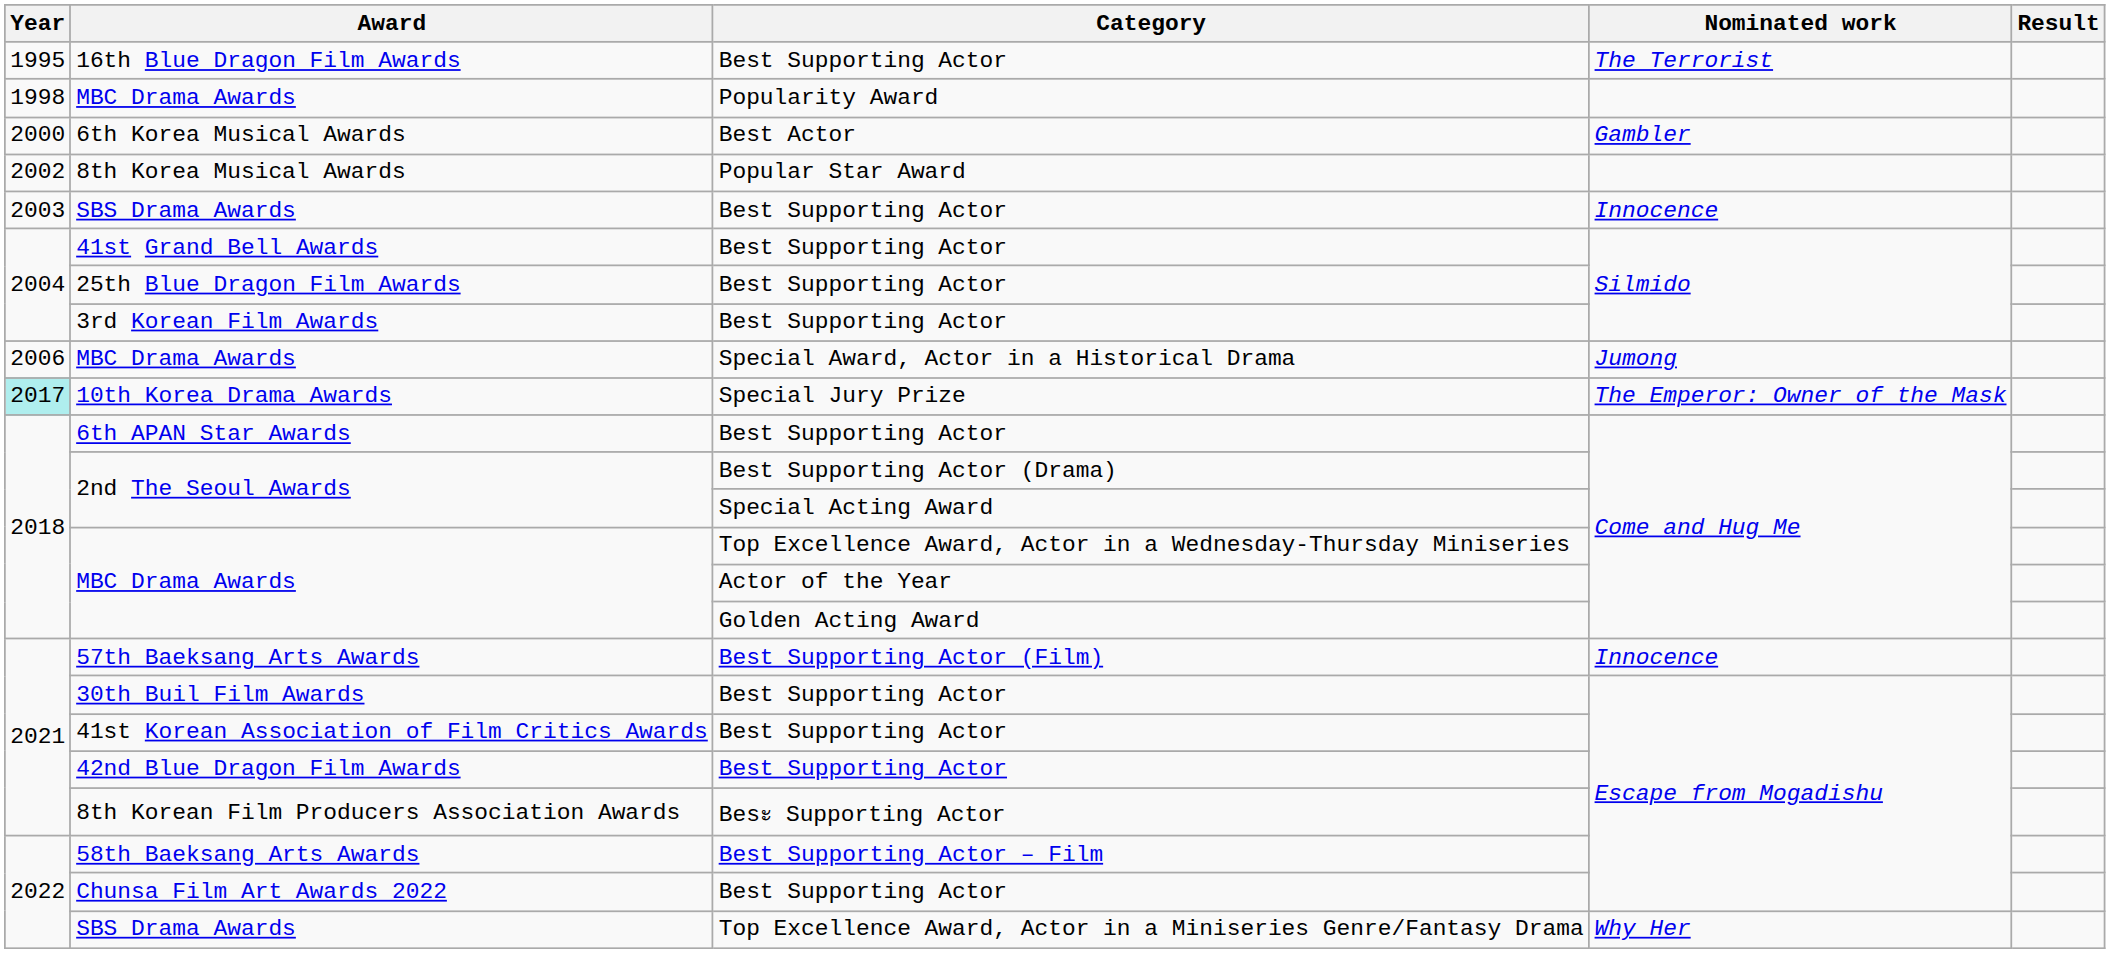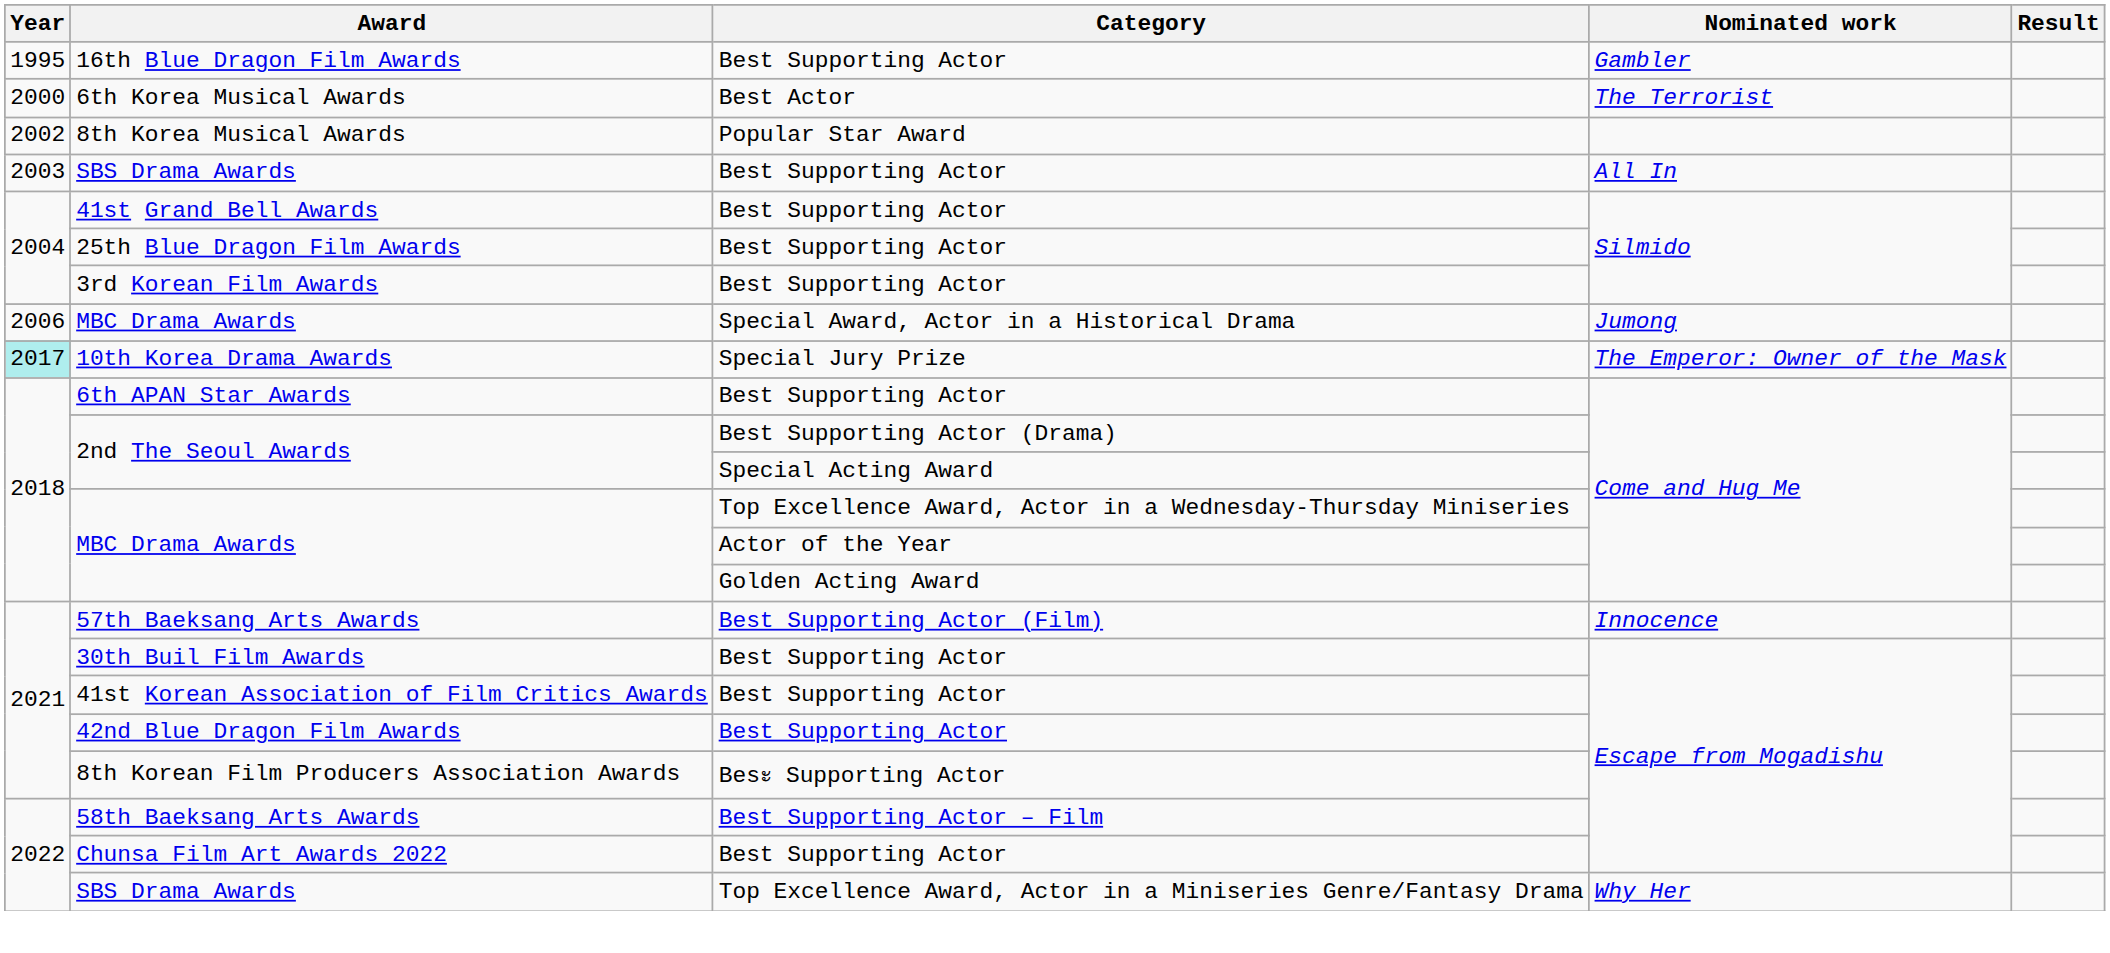 <table class="wikitable sortable" border="1">
 <tr>
 <th>Year</th>
 <th>Award</th>
 <th>Category</th>
 <th>Nominated work</th>
 <th>Result</th>
 </tr>
 <tr>
 <td>1995</td>
 <td>16th <a href='#'>Blue Dragon Film Awards</a></td>
 <td>Best Supporting Actor</td>
-<td><em><a href='#'>The Terrorist</a></em></td>
-<td></td>
-</tr>
-<tr>
-<td>1998</td>
-<td><a href='#'>MBC Drama Awards</a></td>
-<td>Popularity Award</td>
-<td></td>
+<td><em><a href='#'>Gambler</a></em></td>
 <td></td>
 </tr>
 <tr>
 <td>2000</td>
 <td>6th Korea Musical Awards</td>
 <td>Best Actor</td>
-<td><em><a href='#'>Gambler</a></em></td>
+<td><em><a href='#'>The Terrorist</a></em></td>
 <td></td>
 </tr>
 <tr>
 <td>2002</td>
 <td>8th Korea Musical Awards</td>
 <td>Popular Star Award</td>
 <td></td>
 <td></td>
 </tr>
 <tr>
 <td>2003</td>
 <td><a href='#'>SBS Drama Awards</a></td>
 <td>Best Supporting Actor</td>
-<td><em><a href='#'>Innocence</a></em></td>
+<td><em><a href='#'>All In</a></em></td>
 <td></td>
 </tr>
 <tr>
 <td rowspan=3>2004</td>
 <td><a href='#'>41st</a> <a href='#'>Grand Bell Awards</a></td>
 <td>Best Supporting Actor</td>
 <td rowspan=3><em><a href='#'>Silmido</a></em></td>
 <td></td>
 </tr>
 <tr>
 <td>25th <a href='#'>Blue Dragon Film Awards</a></td>
 <td>Best Supporting Actor</td>
 <td></td>
 </tr>
 <tr>
 <td>3rd <a href='#'>Korean Film Awards</a></td>
 <td>Best Supporting Actor</td>
 <td></td>
 </tr>
 <tr>
 <td>2006</td>
 <td><a href='#'>MBC Drama Awards</a></td>
 <td>Special Award, Actor in a Historical Drama</td>
 <td><em><a href='#'>Jumong</a></em></td>
 <td></td>
 </tr>
 <tr>
 <td style="background: paleturquoise;">2017</td>
 <td><a href='#'>10th Korea Drama Awards</a></td>
 <td>Special Jury Prize</td>
 <td><em><a href='#'>The Emperor: Owner of the Mask</a></em></td>
 <td></td>
 </tr>
 <tr>
 <td rowspan=6>2018</td>
 <td><a href='#'>6th APAN Star Awards</a></td>
 <td>Best Supporting Actor</td>
 <td rowspan=6><em><a href='#'>Come and Hug Me</a></em></td>
 <td></td>
 </tr>
 <tr>
 <td rowspan=2>2nd <a href='#'>The Seoul Awards</a></td>
 <td>Best Supporting Actor (Drama)</td>
 <td></td>
 </tr>
 <tr>
 <td>Special Acting Award</td>
 <td></td>
 </tr>
 <tr>
 <td rowspan=3><a href='#'>MBC Drama Awards</a></td>
 <td>Top Excellence Award, Actor in a Wednesday-Thursday Miniseries</td>
 <td></td>
 </tr>
 <tr>
 <td>Actor of the Year</td>
 <td></td>
 </tr>
 <tr>
 <td>Golden Acting Award</td>
 <td></td>
 </tr>
 <tr>
 <td rowspan=5>2021</td>
 <td><a href='#'>57th Baeksang Arts Awards</a></td>
 <td><a href='#'>Best Supporting Actor (Film)</a></td>
 <td><em><a href='#'>Innocence</a></em></td>
 <td></td>
 </tr>
 <tr>
 <td><a href='#'>30th Buil Film Awards</a></td>
 <td>Best Supporting Actor</td>
 <td rowspan=6><em><a href='#'>Escape from Mogadishu</a></em></td>
 <td></td>
 </tr>
 <tr>
 <td>41st <a href='#'>Korean Association of Film Critics Awards</a></td>
 <td>Best Supporting Actor</td>
 <td></td>
 </tr>
 <tr>
 <td><a href='#'>42nd Blue Dragon Film Awards</a></td>
 <td><a href='#'>Best Supporting Actor</a></td>
 <td></td>
 </tr>
 <tr>
 <td>8th Korean Film Producers Association Awards</td>
 <td>Besะ Supporting Actor</td>
 <td></td>
 </tr>
 <tr>
 <td rowspan="3">2022</td>
 <td><a href='#'>58th Baeksang Arts Awards</a></td>
 <td><a href='#'>Best Supporting Actor – Film</a></td>
 <td></td>
 </tr>
 <tr>
 <td><a href='#'>Chunsa Film Art Awards 2022</a></td>
 <td>Best Supporting Actor</td>
 <td></td>
 </tr>
 <tr>
 <td><a href='#'>SBS Drama Awards</a></td>
 <td>Top Excellence Award, Actor in a Miniseries Genre/Fantasy Drama</td>
 <td><em><a href='#'>Why Her</a></em></td>
 <td></td>
 </tr>
 </table>
